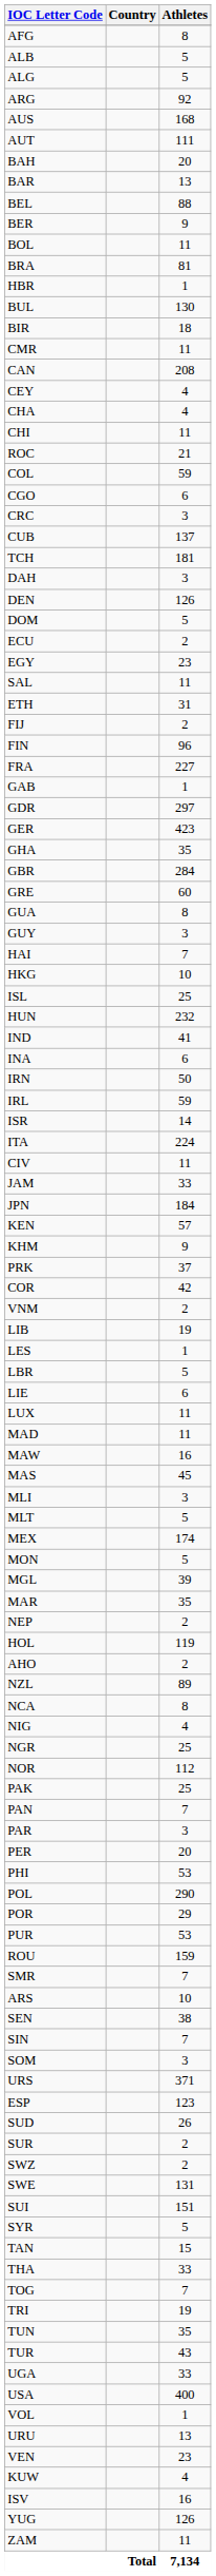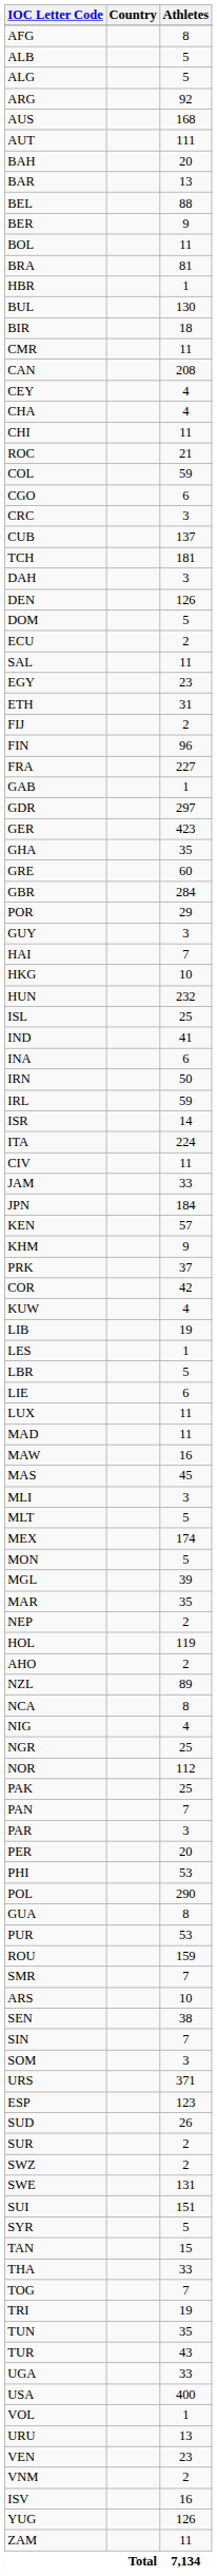 <table class="wikitable collapsible collapsed sortable" style="border:0;">
 <tr>
 <th><a href='#'>IOC Letter Code</a></th>
 <th>Country</th>
 <th>Athletes</th>
 </tr>
 <tr>
 </tr>
 <tr>
 <td>AFG</td>
 <td></td>
 <td align=center>8</td>
 </tr>
 <tr>
 <td>ALB</td>
 <td></td>
 <td align=center>5</td>
 </tr>
 <tr>
 <td>ALG</td>
 <td></td>
 <td align=center>5</td>
 </tr>
 <tr>
 <td>ARG</td>
 <td></td>
 <td align=center>92</td>
 </tr>
 <tr>
 <td>AUS</td>
 <td></td>
 <td align=center>168</td>
 </tr>
 <tr>
 <td>AUT</td>
 <td></td>
 <td align=center>111</td>
 </tr>
 <tr>
 <td>BAH</td>
 <td></td>
 <td align=center>20</td>
 </tr>
 <tr>
 <td>BAR</td>
 <td></td>
 <td align=center>13</td>
 </tr>
 <tr>
 <td>BEL</td>
 <td></td>
 <td align=center>88</td>
 </tr>
 <tr>
 <td>BER</td>
 <td></td>
 <td align=center>9</td>
 </tr>
 <tr>
 <td>BOL</td>
 <td></td>
 <td align=center>11</td>
 </tr>
 <tr>
 <td>BRA</td>
 <td></td>
 <td align=center>81</td>
 </tr>
 <tr>
 <td>HBR</td>
 <td></td>
 <td align=center>1</td>
 </tr>
 <tr>
 <td>BUL</td>
 <td></td>
 <td align=center>130</td>
 </tr>
 <tr>
 <td>BIR</td>
 <td></td>
 <td align=center>18</td>
 </tr>
 <tr>
 <td>CMR</td>
 <td></td>
 <td align=center>11</td>
 </tr>
 <tr>
 <td>CAN</td>
 <td></td>
 <td align=center>208</td>
 </tr>
 <tr>
 <td>CEY</td>
 <td></td>
 <td align=center>4</td>
 </tr>
 <tr>
 <td>CHA</td>
 <td></td>
 <td align=center>4</td>
 </tr>
 <tr>
 <td>CHI</td>
 <td></td>
 <td align=center>11</td>
 </tr>
 <tr>
 <td>ROC</td>
 <td></td>
 <td align=center>21</td>
 </tr>
 <tr>
 <td>COL</td>
 <td></td>
 <td align=center>59</td>
 </tr>
 <tr>
 <td>CGO</td>
 <td></td>
 <td align=center>6</td>
 </tr>
 <tr>
 <td>CRC</td>
 <td></td>
 <td align=center>3</td>
 </tr>
 <tr>
 <td>CUB</td>
 <td></td>
 <td align=center>137</td>
 </tr>
 <tr>
 <td>TCH</td>
 <td></td>
 <td align=center>181</td>
 </tr>
 <tr>
 <td>DAH</td>
 <td></td>
 <td align=center>3</td>
 </tr>
 <tr>
 <td>DEN</td>
 <td></td>
 <td align=center>126</td>
 </tr>
 <tr>
 <td>DOM</td>
 <td></td>
 <td align=center>5</td>
 </tr>
 <tr>
 <td>ECU</td>
 <td></td>
 <td align=center>2</td>
 </tr>
 <tr>
+<td>SAL</td>
+<td></td>
+<td align=center>11</td>
+</tr>
+<tr>
 <td>EGY</td>
 <td></td>
 <td align=center>23</td>
-</tr>
-<tr>
-<td>SAL</td>
-<td></td>
-<td align=center>11</td>
 </tr>
 <tr>
 <td>ETH</td>
 <td></td>
 <td align=center>31</td>
 </tr>
 <tr>
 <td>FIJ</td>
 <td></td>
 <td align=center>2</td>
 </tr>
 <tr>
 <td>FIN</td>
 <td></td>
 <td align=center>96</td>
 </tr>
 <tr>
 <td>FRA</td>
 <td></td>
 <td align=center>227</td>
 </tr>
 <tr>
 <td>GAB</td>
 <td></td>
 <td align=center>1</td>
 </tr>
 <tr>
 <td>GDR</td>
 <td></td>
 <td align=center>297</td>
 </tr>
 <tr>
 <td>GER</td>
 <td></td>
 <td align=center>423</td>
 </tr>
 <tr>
 <td>GHA</td>
 <td></td>
 <td align=center>35</td>
 </tr>
 <tr>
+<td>GRE</td>
+<td></td>
+<td align=center>60</td>
+</tr>
+<tr>
 <td>GBR</td>
 <td></td>
 <td align=center>284</td>
 </tr>
 <tr>
-<td>GRE</td>
+<td>POR</td>
 <td></td>
-<td align=center>60</td>
-</tr>
-<tr>
-<td>GUA</td>
-<td></td>
-<td align=center>8</td>
+<td align=center>29</td>
 </tr>
 <tr>
 <td>GUY</td>
 <td></td>
 <td align=center>3</td>
 </tr>
 <tr>
 <td>HAI</td>
 <td></td>
 <td align=center>7</td>
 </tr>
 <tr>
 <td>HKG</td>
 <td></td>
 <td align=center>10</td>
 </tr>
 <tr>
+<td>HUN</td>
+<td></td>
+<td align=center>232</td>
+</tr>
+<tr>
 <td>ISL</td>
 <td></td>
 <td align=center>25</td>
-</tr>
-<tr>
-<td>HUN</td>
-<td></td>
-<td align=center>232</td>
 </tr>
 <tr>
 <td>IND</td>
 <td></td>
 <td align=center>41</td>
 </tr>
 <tr>
 <td>INA</td>
 <td></td>
 <td align=center>6</td>
 </tr>
 <tr>
 <td>IRN</td>
 <td></td>
 <td align=center>50</td>
 </tr>
 <tr>
 <td>IRL</td>
 <td></td>
 <td align=center>59</td>
 </tr>
 <tr>
 <td>ISR</td>
 <td></td>
 <td align=center>14</td>
 </tr>
 <tr>
 <td>ITA</td>
 <td></td>
 <td align=center>224</td>
 </tr>
 <tr>
 <td>CIV</td>
 <td></td>
 <td align=center>11</td>
 </tr>
 <tr>
 <td>JAM</td>
 <td></td>
 <td align=center>33</td>
 </tr>
 <tr>
 <td>JPN</td>
 <td></td>
 <td align=center>184</td>
 </tr>
 <tr>
 <td>KEN</td>
 <td></td>
 <td align=center>57</td>
 </tr>
 <tr>
 <td>KHM</td>
 <td></td>
 <td align=center>9</td>
 </tr>
 <tr>
 <td>PRK</td>
 <td></td>
 <td align=center>37</td>
 </tr>
 <tr>
 <td>COR</td>
 <td></td>
 <td align=center>42</td>
 </tr>
 <tr>
-<td>VNM</td>
+<td>KUW</td>
 <td></td>
-<td align=center>2</td>
+<td align=center>4</td>
 </tr>
 <tr>
 <td>LIB</td>
 <td></td>
 <td align=center>19</td>
 </tr>
 <tr>
 <td>LES</td>
 <td></td>
 <td align=center>1</td>
 </tr>
 <tr>
 <td>LBR</td>
 <td></td>
 <td align=center>5</td>
 </tr>
 <tr>
 <td>LIE</td>
 <td></td>
 <td align=center>6</td>
 </tr>
 <tr>
 <td>LUX</td>
 <td></td>
 <td align=center>11</td>
 </tr>
 <tr>
 <td>MAD</td>
 <td></td>
 <td align=center>11</td>
 </tr>
 <tr>
 <td>MAW</td>
 <td></td>
 <td align=center>16</td>
 </tr>
 <tr>
 <td>MAS</td>
 <td></td>
 <td align=center>45</td>
 </tr>
 <tr>
 <td>MLI</td>
 <td></td>
 <td align=center>3</td>
 </tr>
 <tr>
 <td>MLT</td>
 <td></td>
 <td align=center>5</td>
 </tr>
 <tr>
 <td>MEX</td>
 <td></td>
 <td align=center>174</td>
 </tr>
 <tr>
 <td>MON</td>
 <td></td>
 <td align=center>5</td>
 </tr>
 <tr>
 <td>MGL</td>
 <td></td>
 <td align=center>39</td>
 </tr>
 <tr>
 <td>MAR</td>
 <td></td>
 <td align=center>35</td>
 </tr>
 <tr>
 <td>NEP</td>
 <td></td>
 <td align=center>2</td>
 </tr>
 <tr>
 <td>HOL</td>
 <td></td>
 <td align=center>119</td>
 </tr>
 <tr>
 <td>AHO</td>
 <td></td>
 <td align=center>2</td>
 </tr>
 <tr>
 <td>NZL</td>
 <td></td>
 <td align=center>89</td>
 </tr>
 <tr>
 <td>NCA</td>
 <td></td>
 <td align=center>8</td>
 </tr>
 <tr>
 <td>NIG</td>
 <td></td>
 <td align=center>4</td>
 </tr>
 <tr>
 <td>NGR</td>
 <td></td>
 <td align=center>25</td>
 </tr>
 <tr>
 <td>NOR</td>
 <td></td>
 <td align=center>112</td>
 </tr>
 <tr>
 <td>PAK</td>
 <td></td>
 <td align=center>25</td>
 </tr>
 <tr>
 <td>PAN</td>
 <td></td>
 <td align=center>7</td>
 </tr>
 <tr>
 <td>PAR</td>
 <td></td>
 <td align=center>3</td>
 </tr>
 <tr>
 <td>PER</td>
 <td></td>
 <td align=center>20</td>
 </tr>
 <tr>
 <td>PHI</td>
 <td></td>
 <td align=center>53</td>
 </tr>
 <tr>
 <td>POL</td>
 <td></td>
 <td align=center>290</td>
 </tr>
 <tr>
-<td>POR</td>
+<td>GUA</td>
 <td></td>
-<td align=center>29</td>
+<td align=center>8</td>
 </tr>
 <tr>
 <td>PUR</td>
 <td></td>
 <td align=center>53</td>
 </tr>
 <tr>
 <td>ROU</td>
 <td></td>
 <td align=center>159</td>
 </tr>
 <tr>
 <td>SMR</td>
 <td></td>
 <td align=center>7</td>
 </tr>
 <tr>
 <td>ARS</td>
 <td></td>
 <td align=center>10</td>
 </tr>
 <tr>
 <td>SEN</td>
 <td></td>
 <td align=center>38</td>
 </tr>
 <tr>
 <td>SIN</td>
 <td></td>
 <td align=center>7</td>
 </tr>
 <tr>
 <td>SOM</td>
 <td></td>
 <td align=center>3</td>
 </tr>
 <tr>
 <td>URS</td>
 <td></td>
 <td align=center>371</td>
 </tr>
 <tr>
 <td>ESP</td>
 <td></td>
 <td align=center>123</td>
 </tr>
 <tr>
 <td>SUD</td>
 <td></td>
 <td align=center>26</td>
 </tr>
 <tr>
 <td>SUR</td>
 <td></td>
 <td align=center>2</td>
 </tr>
 <tr>
 <td>SWZ</td>
 <td></td>
 <td align=center>2</td>
 </tr>
 <tr>
 <td>SWE</td>
 <td></td>
 <td align=center>131</td>
 </tr>
 <tr>
 <td>SUI</td>
 <td></td>
 <td align=center>151</td>
 </tr>
 <tr>
 <td>SYR</td>
 <td></td>
 <td align=center>5</td>
 </tr>
 <tr>
 <td>TAN</td>
 <td></td>
 <td align=center>15</td>
 </tr>
 <tr>
 <td>THA</td>
 <td></td>
 <td align=center>33</td>
 </tr>
 <tr>
 <td>TOG</td>
 <td></td>
 <td align=center>7</td>
 </tr>
 <tr>
 <td>TRI</td>
 <td></td>
 <td align=center>19</td>
 </tr>
 <tr>
 <td>TUN</td>
 <td></td>
 <td align=center>35</td>
 </tr>
 <tr>
 <td>TUR</td>
 <td></td>
 <td align=center>43</td>
 </tr>
 <tr>
 <td>UGA</td>
 <td></td>
 <td align=center>33</td>
 </tr>
 <tr>
 <td>USA</td>
 <td></td>
 <td align=center>400</td>
 </tr>
 <tr>
 <td>VOL</td>
 <td></td>
 <td align=center>1</td>
 </tr>
 <tr>
 <td>URU</td>
 <td></td>
 <td align=center>13</td>
 </tr>
 <tr>
 <td>VEN</td>
 <td></td>
 <td align=center>23</td>
 </tr>
 <tr>
-<td>KUW</td>
+<td>VNM</td>
 <td></td>
-<td align=center>4</td>
+<td align=center>2</td>
 </tr>
 <tr>
 <td>ISV</td>
 <td></td>
 <td align=center>16</td>
 </tr>
 <tr>
 <td>YUG</td>
 <td></td>
 <td align=center>126</td>
 </tr>
 <tr>
 <td>ZAM</td>
 <td></td>
 <td align=center>11</td>
 </tr>
 <tr class="sortbottom">
 <td colspan=2; style="text-align:right; border:0px; background:#fff;"><strong>Total</strong></td>
 <td style="text-align:center; border:0px; background:#fff;"><strong>7,134</strong></td>
 </tr>
 <tr>
 </tr>
 </table>
